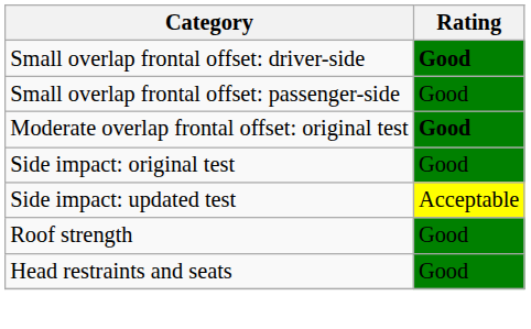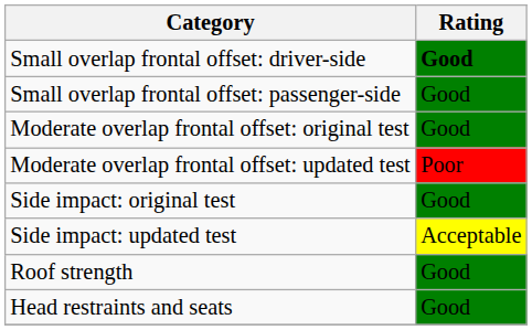 <table class="wikitable">
 <tr>
 <th>Category</th>
 <th>Rating</th>
 </tr>
 <tr>
 <td>Small overlap frontal offset: driver-side</td>
 <td style="background: green"><strong>Good</strong></td>
 </tr>
 <tr>
 <td>Small overlap frontal offset: passenger-side</td>
 <td style="background: green">Good</td>
 </tr>
 <tr>
 <td>Moderate overlap frontal offset: original test</td>
-<td style="background: green"><strong>Good</strong></td>
+<td style="background: green">Good</td>
+</tr>
+<tr>
+<td>Moderate overlap frontal offset: updated test</td>
+<td style="background: red">Poor</td>
 </tr>
 <tr>
 <td>Side impact: original test</td>
 <td style="background: green">Good</td>
 </tr>
 <tr>
 <td>Side impact: updated test</td>
 <td style="background: yellow">Acceptable</td>
 </tr>
 <tr>
 <td>Roof strength</td>
 <td style="background: green">Good</td>
 </tr>
 <tr>
 <td>Head restraints and seats</td>
 <td style="background: green">Good</td>
 </tr>
 <tr>
 </tr>
 </table>
